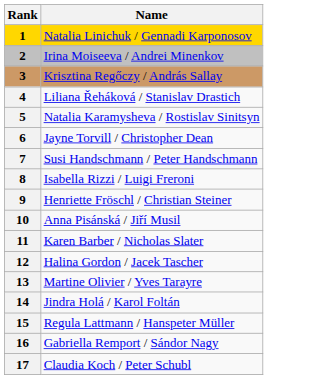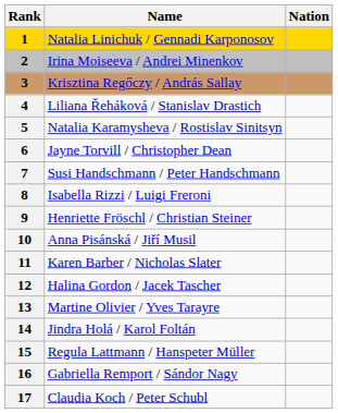 <table class="wikitable">
 <tr>
 <th>Rank</th>
 <th>Name</th>
+<th>Nation</th>
 </tr>
 <tr bgcolor="gold">
 <td align="center"><strong>1</strong></td>
 <td><a href='#'>Natalia Linichuk</a> / <a href='#'>Gennadi Karponosov</a></td>
+<td></td>
 </tr>
 <tr bgcolor="silver">
 <td align="center"><strong>2</strong></td>
 <td><a href='#'>Irina Moiseeva</a> / <a href='#'>Andrei Minenkov</a></td>
+<td></td>
 </tr>
 <tr bgcolor="cc9966">
 <td align="center"><strong>3</strong></td>
 <td><a href='#'>Krisztina Regőczy</a> / <a href='#'>András Sallay</a></td>
+<td></td>
 </tr>
 <tr>
 <th>4</th>
 <td><a href='#'>Liliana Řeháková</a> / <a href='#'>Stanislav Drastich</a></td>
+<td></td>
 </tr>
 <tr>
 <th>5</th>
 <td><a href='#'>Natalia Karamysheva</a> / <a href='#'>Rostislav Sinitsyn</a></td>
+<td></td>
 </tr>
 <tr>
 <th>6</th>
 <td><a href='#'>Jayne Torvill</a> / <a href='#'>Christopher Dean</a></td>
+<td></td>
 </tr>
 <tr>
 <th>7</th>
 <td><a href='#'>Susi Handschmann</a> / <a href='#'>Peter Handschmann</a></td>
+<td></td>
 </tr>
 <tr>
 <th>8</th>
 <td><a href='#'>Isabella Rizzi</a> / <a href='#'>Luigi Freroni</a></td>
+<td></td>
 </tr>
 <tr>
 <th>9</th>
 <td><a href='#'>Henriette Fröschl</a> / <a href='#'>Christian Steiner</a></td>
+<td></td>
 </tr>
 <tr>
 <th>10</th>
 <td><a href='#'>Anna Pisánská</a> / <a href='#'>Jiří Musil</a></td>
+<td></td>
 </tr>
 <tr>
 <th>11</th>
 <td><a href='#'>Karen Barber</a> / <a href='#'>Nicholas Slater</a></td>
+<td></td>
 </tr>
 <tr>
 <th>12</th>
 <td><a href='#'>Halina Gordon</a> / <a href='#'>Jacek Tascher</a></td>
+<td></td>
 </tr>
 <tr>
 <th>13</th>
 <td><a href='#'>Martine Olivier</a> / <a href='#'>Yves Tarayre</a></td>
+<td></td>
 </tr>
 <tr>
 <th>14</th>
 <td><a href='#'>Jindra Holá</a> / <a href='#'>Karol Foltán</a></td>
+<td></td>
 </tr>
 <tr>
 <th>15</th>
 <td><a href='#'>Regula Lattmann</a> / <a href='#'>Hanspeter Müller</a></td>
+<td></td>
 </tr>
 <tr>
 <th>16</th>
 <td><a href='#'>Gabriella Remport</a> / <a href='#'>Sándor Nagy</a></td>
+<td></td>
 </tr>
 <tr>
 <th>17</th>
 <td><a href='#'>Claudia Koch</a> / <a href='#'>Peter Schubl</a></td>
+<td></td>
 </tr>
 </table>
